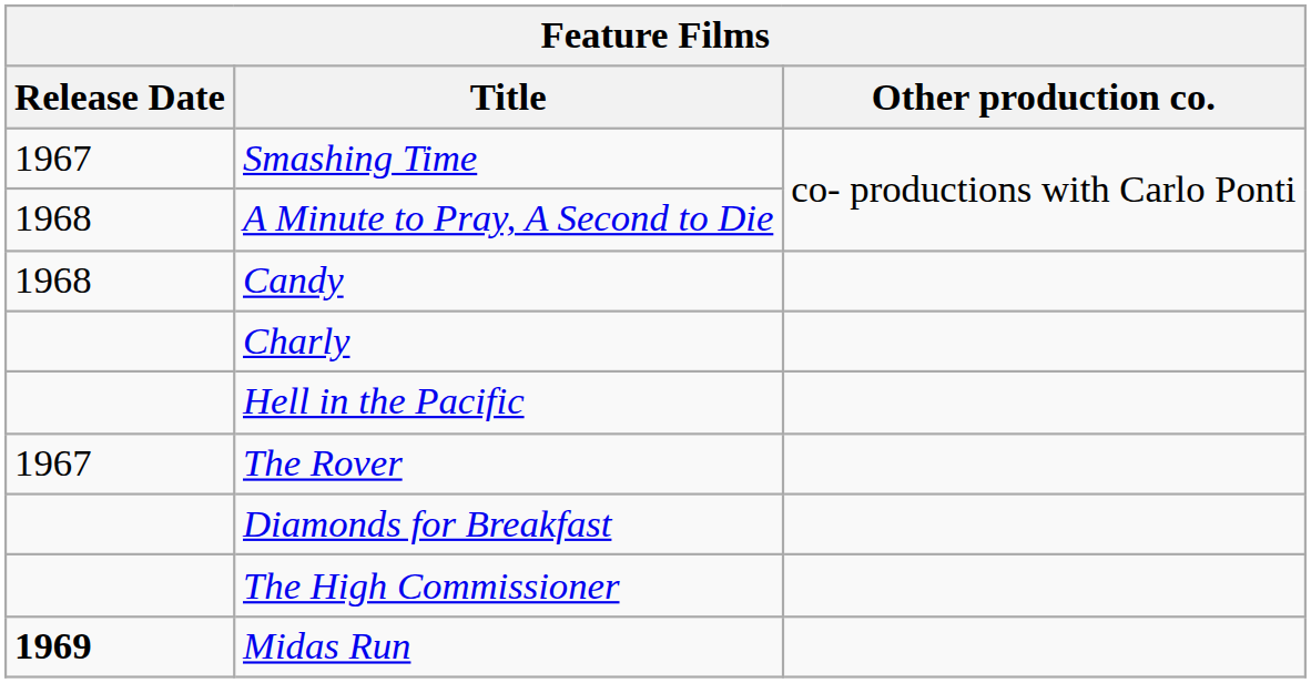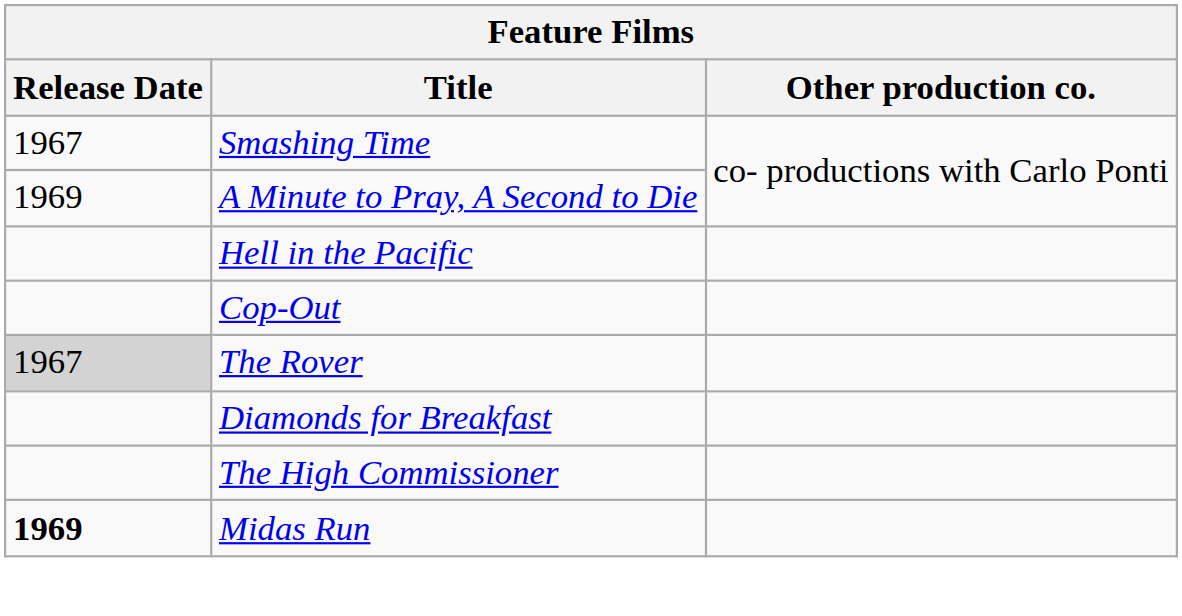 <table class="wikitable sortable">
 <tr>
 <th colspan=3>Feature Films</th>
 </tr>
 <tr>
 <th>Release Date</th>
 <th>Title</th>
 <th>Other production co.</th>
 </tr>
 <tr>
 <td>1967</td>
 <td><em><a href='#'>Smashing Time</a></em></td>
 <td rowspan=2>co- productions with Carlo Ponti</td>
 </tr>
 <tr>
-<td>1968</td>
+<td>1969</td>
 <td><em><a href='#'>A Minute to Pray, A Second to Die</a></em></td>
-</tr>
-<tr>
-<td>1968</td>
-<td><em><a href='#'>Candy</a></em></td>
-<td></td>
-</tr>
-<tr>
-<td></td>
-<td><em><a href='#'>Charly</a></em></td>
-<td></td>
 </tr>
 <tr>
 <td></td>
 <td><em><a href='#'>Hell in the Pacific</a></em></td>
 <td></td>
 </tr>
 <tr>
-<td>1967</td>
+<td></td>
+<td><em><a href='#'>Cop-Out</a></em></td>
+<td></td>
+</tr>
+<tr>
+<td style="background: lightgrey;">1967</td>
 <td><em><a href='#'>The Rover</a></em></td>
 <td></td>
 </tr>
 <tr>
 <td></td>
 <td><em><a href='#'>Diamonds for Breakfast</a></em></td>
 <td></td>
 </tr>
 <tr>
 <td></td>
 <td><em><a href='#'>The High Commissioner</a></em></td>
 <td></td>
 </tr>
 <tr>
 <td><strong>1969</strong></td>
 <td><em><a href='#'>Midas Run</a></em></td>
 <td></td>
 </tr>
 </table>
